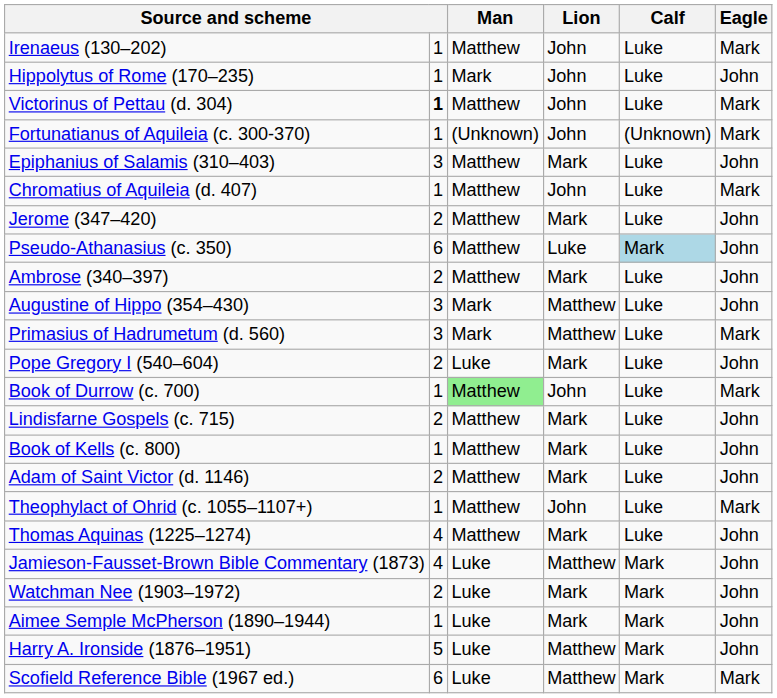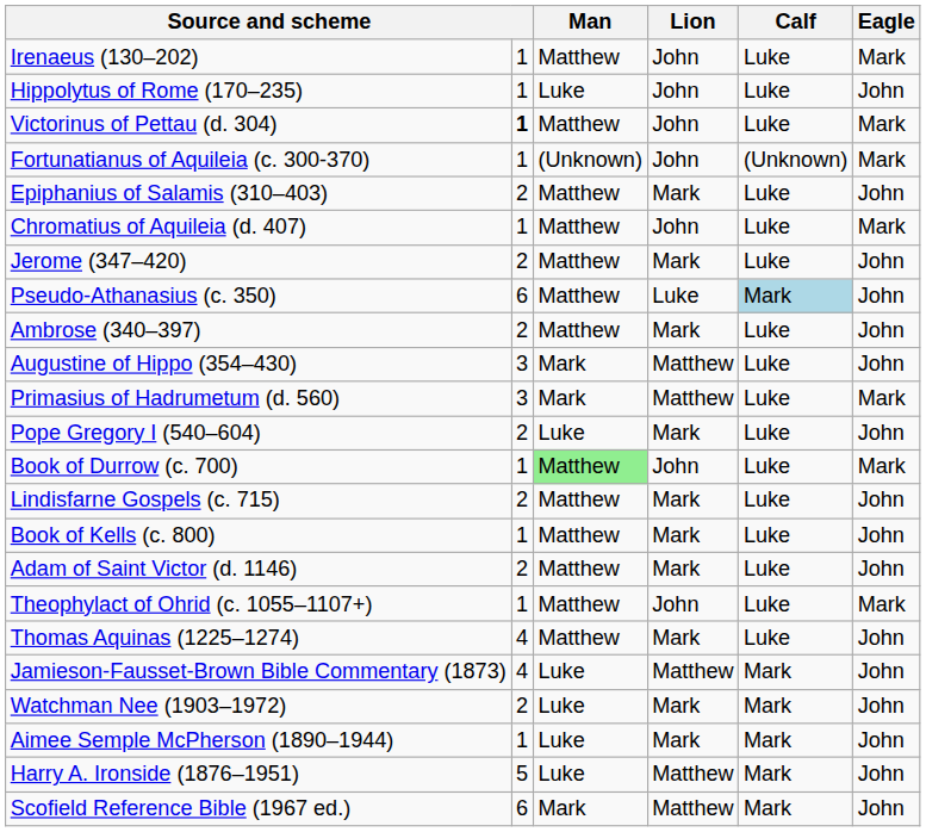 <table class="wikitable">
 <tr>
 <th colspan=2>Source and scheme</th>
 <th>Man</th>
 <th>Lion</th>
 <th>Calf</th>
 <th>Eagle</th>
 </tr>
 <tr>
 <td><a href='#'>Irenaeus</a> (130–202)</td>
 <td>1</td>
 <td>Matthew</td>
 <td>John</td>
 <td>Luke</td>
 <td>Mark</td>
 </tr>
 <tr>
 <td><a href='#'>Hippolytus of Rome</a> (170–235)</td>
 <td>1</td>
-<td>Mark</td>
+<td>Luke</td>
 <td>John</td>
 <td>Luke</td>
 <td>John</td>
 </tr>
 <tr>
 <td><a href='#'>Victorinus of Pettau</a> (d. 304)</td>
 <td><strong>1</strong></td>
 <td>Matthew</td>
 <td>John</td>
 <td>Luke</td>
 <td>Mark</td>
 </tr>
 <tr>
 <td><a href='#'>Fortunatianus of Aquileia</a> (c. 300-370)</td>
 <td>1</td>
 <td>(Unknown)</td>
 <td>John</td>
 <td>(Unknown)</td>
 <td>Mark</td>
 </tr>
 <tr>
 <td><a href='#'>Epiphanius of Salamis</a> (310–403)</td>
-<td>3</td>
+<td>2</td>
 <td>Matthew</td>
 <td>Mark</td>
 <td>Luke</td>
 <td>John</td>
 </tr>
 <tr>
 <td><a href='#'>Chromatius of Aquileia</a> (d. 407)</td>
 <td>1</td>
 <td>Matthew</td>
 <td>John</td>
 <td>Luke</td>
 <td>Mark</td>
 </tr>
 <tr>
 <td><a href='#'>Jerome</a> (347–420)</td>
 <td>2</td>
 <td>Matthew</td>
 <td>Mark</td>
 <td>Luke</td>
 <td>John</td>
 </tr>
 <tr>
 <td><a href='#'>Pseudo-Athanasius</a> (c. 350)</td>
 <td>6</td>
 <td>Matthew</td>
 <td>Luke</td>
 <td style="background: lightblue;">Mark</td>
 <td>John</td>
 </tr>
 <tr>
 <td><a href='#'>Ambrose</a> (340–397)</td>
 <td>2</td>
 <td>Matthew</td>
 <td>Mark</td>
 <td>Luke</td>
 <td>John</td>
 </tr>
 <tr>
 <td><a href='#'>Augustine of Hippo</a> (354–430)</td>
 <td>3</td>
 <td>Mark</td>
 <td>Matthew</td>
 <td>Luke</td>
 <td>John</td>
 </tr>
 <tr>
 <td><a href='#'>Primasius of Hadrumetum</a> (d. 560)</td>
 <td>3</td>
 <td>Mark</td>
 <td>Matthew</td>
 <td>Luke</td>
 <td>Mark</td>
 </tr>
 <tr>
 <td><a href='#'>Pope Gregory I</a> (540–604)</td>
 <td>2</td>
 <td>Luke</td>
 <td>Mark</td>
 <td>Luke</td>
 <td>John</td>
 </tr>
 <tr>
 <td><a href='#'>Book of Durrow</a> (c. 700)</td>
 <td>1</td>
 <td style="background: lightgreen;">Matthew</td>
 <td>John</td>
 <td>Luke</td>
 <td>Mark</td>
 </tr>
 <tr>
 <td><a href='#'>Lindisfarne Gospels</a> (c. 715)</td>
 <td>2</td>
 <td>Matthew</td>
 <td>Mark</td>
 <td>Luke</td>
 <td>John</td>
 </tr>
 <tr>
 <td><a href='#'>Book of Kells</a> (c. 800)</td>
 <td>1</td>
 <td>Matthew</td>
 <td>Mark</td>
 <td>Luke</td>
 <td>John</td>
 </tr>
 <tr>
 <td><a href='#'>Adam of Saint Victor</a> (d. 1146)</td>
 <td>2</td>
 <td>Matthew</td>
 <td>Mark</td>
 <td>Luke</td>
 <td>John</td>
 </tr>
 <tr>
 <td><a href='#'>Theophylact of Ohrid</a> (c. 1055–1107+)</td>
 <td>1</td>
 <td>Matthew</td>
 <td>John</td>
 <td>Luke</td>
 <td>Mark</td>
 </tr>
 <tr>
 <td><a href='#'>Thomas Aquinas</a> (1225–1274)</td>
 <td>4</td>
 <td>Matthew</td>
 <td>Mark</td>
 <td>Luke</td>
 <td>John</td>
 </tr>
 <tr>
 <td><a href='#'>Jamieson-Fausset-Brown Bible Commentary</a> (1873)</td>
 <td>4</td>
 <td>Luke</td>
 <td>Matthew</td>
 <td>Mark</td>
 <td>John</td>
 </tr>
 <tr>
 <td><a href='#'>Watchman Nee</a> (1903–1972)</td>
 <td>2</td>
 <td>Luke</td>
 <td>Mark</td>
 <td>Mark</td>
 <td>John</td>
 </tr>
 <tr>
 <td><a href='#'>Aimee Semple McPherson</a> (1890–1944)</td>
 <td>1</td>
 <td>Luke</td>
 <td>Mark</td>
 <td>Mark</td>
 <td>John</td>
 </tr>
 <tr>
 <td><a href='#'>Harry A. Ironside</a> (1876–1951)</td>
 <td>5</td>
 <td>Luke</td>
 <td>Matthew</td>
 <td>Mark</td>
 <td>John</td>
 </tr>
 <tr>
 <td><a href='#'>Scofield Reference Bible</a> (1967 ed.)</td>
 <td>6</td>
-<td>Luke</td>
+<td>Mark</td>
 <td>Matthew</td>
 <td>Mark</td>
-<td>Mark</td>
+<td>John</td>
 </tr>
 </table>
